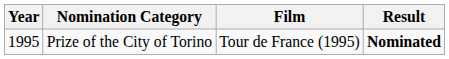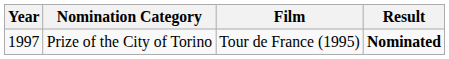 <table class="wikitable">
 <tr>
 <th>Year</th>
 <th>Nomination Category</th>
 <th>Film</th>
 <th>Result</th>
 </tr>
 <tr>
-<td>1995</td>
+<td>1997</td>
 <td>Prize of the City of Torino</td>
 <td>Tour de France (1995)</td>
 <td><strong>Nominated</strong></td>
 </tr>
 </table>
